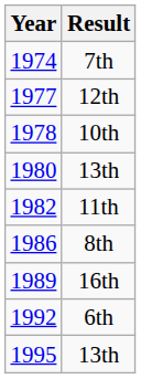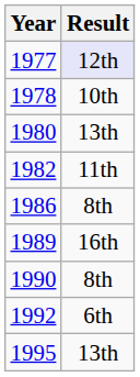 <table class="wikitable" style="text-align:center">
 <tr>
 <th>Year</th>
 <th>Result</th>
 </tr>
 <tr>
-<td><a href='#'>1974</a></td>
-<td>7th</td>
-</tr>
-<tr>
 <td><a href='#'>1977</a></td>
-<td>12th</td>
+<td style="background: lavender;">12th</td>
 </tr>
 <tr>
 <td><a href='#'>1978</a></td>
 <td>10th</td>
 </tr>
 <tr>
 <td><a href='#'>1980</a></td>
 <td>13th</td>
 </tr>
 <tr>
 <td><a href='#'>1982</a></td>
 <td>11th</td>
 </tr>
 <tr>
 <td><a href='#'>1986</a></td>
 <td>8th</td>
 </tr>
 <tr>
 <td><a href='#'>1989</a></td>
 <td>16th</td>
 </tr>
 <tr>
+<td><a href='#'>1990</a></td>
+<td>8th</td>
+</tr>
+<tr>
 <td><a href='#'>1992</a></td>
 <td>6th</td>
 </tr>
 <tr>
 <td><a href='#'>1995</a></td>
 <td>13th</td>
 </tr>
 </table>
